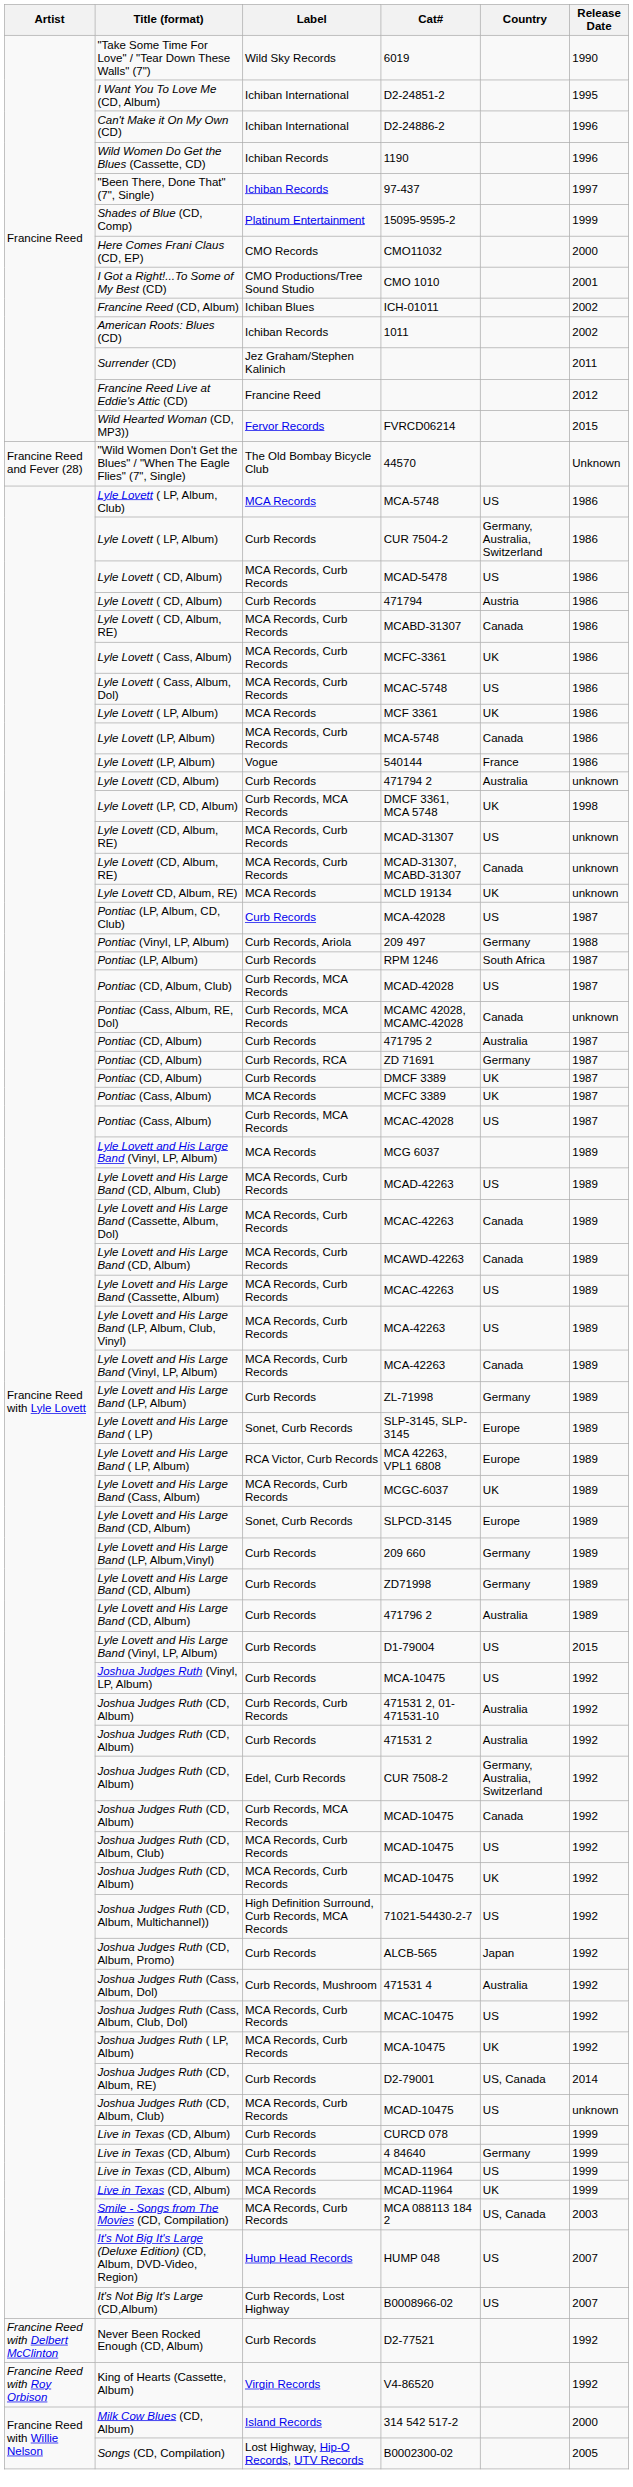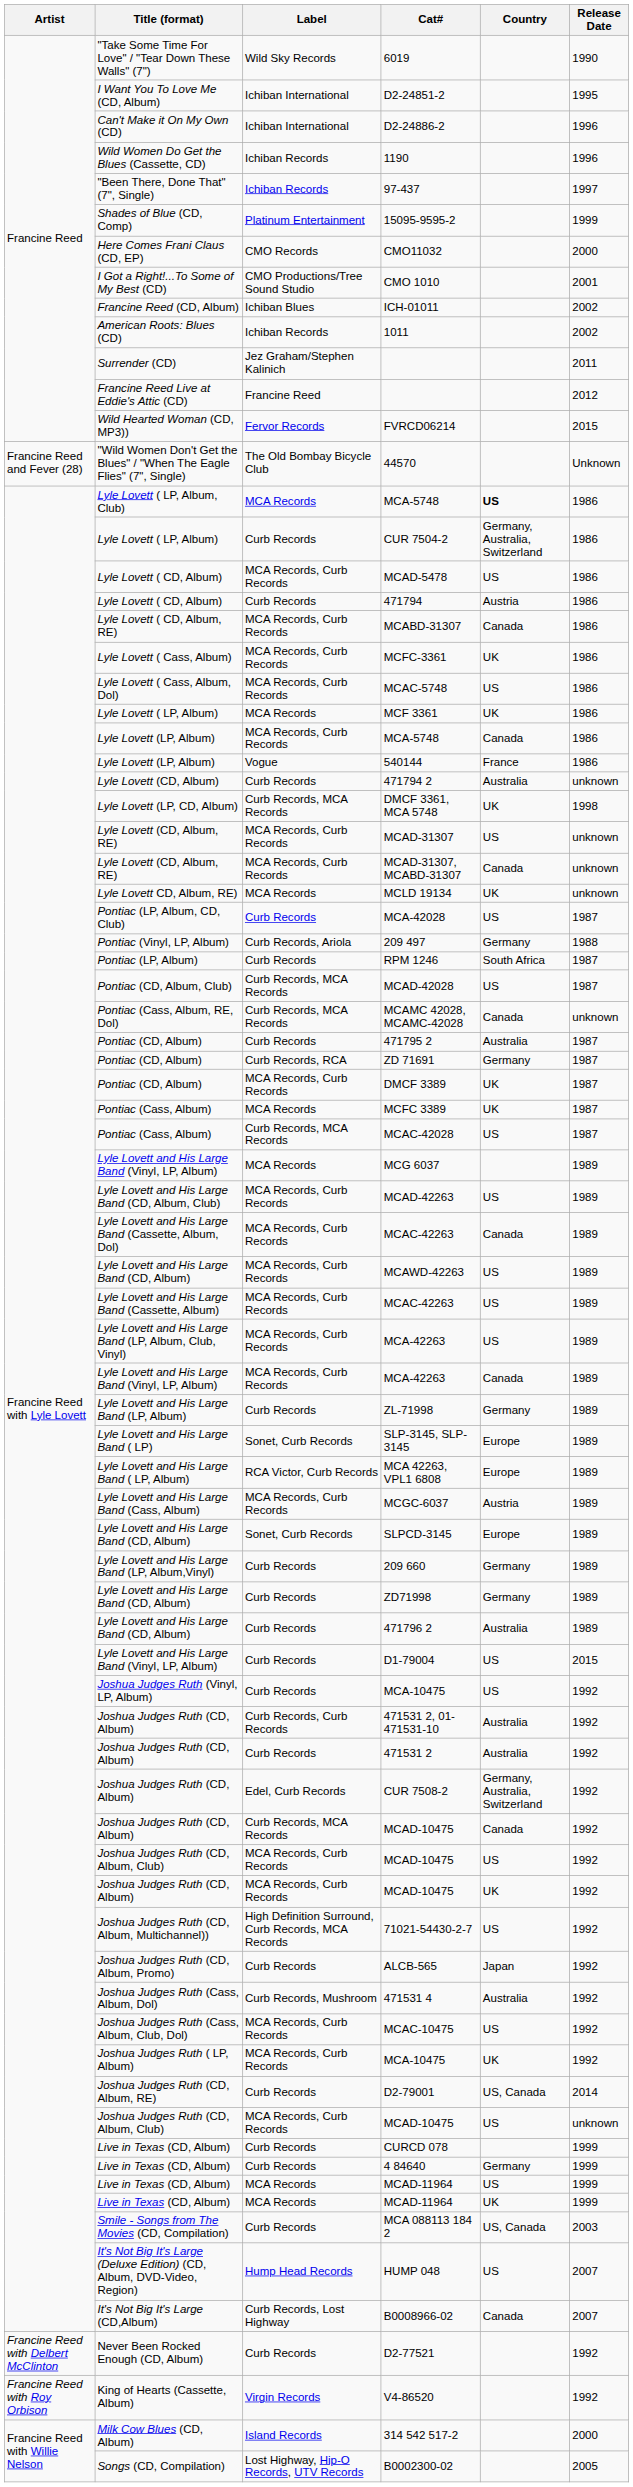 <table class="wikitable">
 <tr>
 <th>Artist</th>
 <th>Title (format)</th>
 <th>Label</th>
 <th>Cat#</th>
 <th>Country</th>
 <th>Release Date</th>
 </tr>
 <tr>
 <td rowspan="13">Francine Reed</td>
 <td>"Take Some Time For Love" / "Tear Down These Walls" (7")</td>
 <td>Wild Sky Records</td>
 <td>6019</td>
 <td></td>
 <td>1990</td>
 </tr>
 <tr>
 <td><em>I Want You To Love Me</em> (CD, Album)</td>
 <td>Ichiban International</td>
 <td>D2-24851-2</td>
 <td></td>
 <td>1995</td>
 </tr>
 <tr>
 <td><em>Can't Make it On My Own</em> (CD)</td>
 <td>Ichiban International</td>
 <td>D2-24886-2</td>
 <td></td>
 <td>1996</td>
 </tr>
 <tr>
 <td><em>Wild Women Do Get the Blues</em> (Cassette, CD)</td>
 <td>Ichiban Records</td>
 <td>1190</td>
 <td></td>
 <td>1996</td>
 </tr>
 <tr>
 <td>"Been There, Done That" (7", Single)</td>
 <td><a href='#'>Ichiban Records</a></td>
 <td>97-437</td>
 <td></td>
 <td>1997</td>
 </tr>
 <tr>
 <td><em>Shades of Blue</em> (CD, Comp)</td>
 <td><a href='#'>Platinum Entertainment</a></td>
 <td>15095-9595-2</td>
 <td></td>
 <td>1999</td>
 </tr>
 <tr>
 <td><em>Here Comes Frani Claus</em> (CD, EP)</td>
 <td>CMO Records</td>
 <td>CMO11032</td>
 <td></td>
 <td>2000</td>
 </tr>
 <tr>
 <td><em>I Got a Right!...To Some of My Best</em> (CD)</td>
 <td>CMO Productions/Tree Sound Studio</td>
 <td>CMO 1010</td>
 <td></td>
 <td>2001</td>
 </tr>
 <tr>
 <td><em>Francine Reed</em> (CD, Album)</td>
 <td>Ichiban Blues</td>
 <td>ICH-01011</td>
 <td></td>
 <td>2002</td>
 </tr>
 <tr>
 <td><em>American Roots: Blues</em> (CD)</td>
 <td>Ichiban Records</td>
 <td>1011</td>
 <td></td>
 <td>2002</td>
 </tr>
 <tr>
 <td><em>Surrender</em> (CD)</td>
 <td>Jez Graham/Stephen Kalinich</td>
 <td></td>
 <td></td>
 <td>2011</td>
 </tr>
 <tr>
 <td><em>Francine Reed Live at Eddie's Attic</em> (CD)</td>
 <td>Francine Reed</td>
 <td></td>
 <td></td>
 <td>2012</td>
 </tr>
 <tr>
 <td><em>Wild Hearted Woman</em> (CD, MP3))</td>
 <td><a href='#'>Fervor Records</a></td>
 <td>FVRCD06214</td>
 <td></td>
 <td>2015</td>
 </tr>
 <tr>
 <td>Francine Reed and Fever (28)</td>
 <td>"Wild Women Don't Get the Blues" / "When The Eagle Flies" (7", Single)</td>
 <td>The Old Bombay Bicycle Club</td>
 <td>44570</td>
 <td></td>
 <td>Unknown</td>
 </tr>
 <tr>
 <td rowspan="62">Francine Reed with <a href='#'>Lyle Lovett</a></td>
 <td><em><a href='#'>Lyle Lovett</a></em> ( LP, Album, Club)</td>
 <td><a href='#'>MCA Records</a></td>
 <td>MCA-5748</td>
-<td>US</td>
+<td><strong>US</strong></td>
 <td>1986</td>
 </tr>
 <tr>
 <td><em>Lyle Lovett</em> ( LP, Album)</td>
 <td>Curb Records</td>
 <td>CUR 7504-2</td>
 <td>Germany, Australia, Switzerland</td>
 <td>1986</td>
 </tr>
 <tr>
 <td><em>Lyle Lovett</em> ( CD, Album)</td>
 <td>MCA Records, Curb Records</td>
 <td>MCAD-5478</td>
 <td>US</td>
 <td>1986</td>
 </tr>
 <tr>
 <td><em>Lyle Lovett</em> ( CD, Album)</td>
 <td>Curb Records</td>
 <td>471794</td>
 <td>Austria</td>
 <td>1986</td>
 </tr>
 <tr>
 <td><em>Lyle Lovett</em> ( CD, Album, RE)</td>
 <td>MCA Records, Curb Records</td>
 <td>MCABD-31307</td>
 <td>Canada</td>
 <td>1986</td>
 </tr>
 <tr>
 <td><em>Lyle Lovett</em> ( Cass, Album)</td>
 <td>MCA Records, Curb Records</td>
 <td>MCFC-3361</td>
 <td>UK</td>
 <td>1986</td>
 </tr>
 <tr>
 <td><em>Lyle Lovett</em> ( Cass, Album, Dol)</td>
 <td>MCA Records, Curb Records</td>
 <td>MCAC-5748</td>
 <td>US</td>
 <td>1986</td>
 </tr>
 <tr>
 <td><em>Lyle Lovett</em> ( LP, Album)</td>
 <td>MCA Records</td>
 <td>MCF 3361</td>
 <td>UK</td>
 <td>1986</td>
 </tr>
 <tr>
 <td><em>Lyle Lovett</em> (LP, Album)</td>
 <td>MCA Records, Curb Records</td>
 <td>MCA-5748</td>
 <td>Canada</td>
 <td>1986</td>
 </tr>
 <tr>
 <td><em>Lyle Lovett</em> (LP, Album)</td>
 <td>Vogue</td>
 <td>540144</td>
 <td>France</td>
 <td>1986</td>
 </tr>
 <tr>
 <td><em>Lyle Lovett</em> (CD, Album)</td>
 <td>Curb Records</td>
 <td>471794 2</td>
 <td>Australia</td>
 <td>unknown</td>
 </tr>
 <tr>
 <td><em>Lyle Lovett</em> (LP, CD, Album)</td>
 <td>Curb Records, MCA Records</td>
 <td>DMCF 3361, MCA 5748</td>
 <td>UK</td>
 <td>1998</td>
 </tr>
 <tr>
 <td><em>Lyle Lovett</em> (CD, Album, RE)</td>
 <td>MCA Records, Curb Records</td>
 <td>MCAD-31307</td>
 <td>US</td>
 <td>unknown</td>
 </tr>
 <tr>
 <td><em>Lyle Lovett</em> (CD, Album, RE)</td>
 <td>MCA Records, Curb Records</td>
 <td>MCAD-31307, MCABD-31307</td>
 <td>Canada</td>
 <td>unknown</td>
 </tr>
 <tr>
 <td><em>Lyle Lovett</em> CD, Album, RE)</td>
 <td>MCA Records</td>
 <td>MCLD 19134</td>
 <td>UK</td>
 <td>unknown</td>
 </tr>
 <tr>
 <td><em>Pontiac</em>  (LP, Album, CD, Club)</td>
 <td><a href='#'>Curb Records</a></td>
 <td>MCA-42028</td>
 <td>US</td>
 <td>1987</td>
 </tr>
 <tr>
 <td><em>Pontiac</em> (Vinyl, LP, Album)</td>
 <td>Curb Records, Ariola</td>
 <td>209 497</td>
 <td>Germany</td>
 <td>1988</td>
 </tr>
 <tr>
 <td><em>Pontiac</em> (LP, Album)</td>
 <td>Curb Records</td>
 <td>RPM 1246</td>
 <td>South Africa</td>
 <td>1987</td>
 </tr>
 <tr>
 <td><em>Pontiac</em> (CD, Album, Club)</td>
 <td>Curb Records, MCA Records</td>
 <td>MCAD-42028</td>
 <td>US</td>
 <td>1987</td>
 </tr>
 <tr>
 <td><em>Pontiac</em> (Cass, Album, RE, Dol)</td>
 <td>Curb Records, MCA Records</td>
 <td>MCAMC 42028, MCAMC-42028</td>
 <td>Canada</td>
 <td>unknown</td>
 </tr>
 <tr>
 <td><em>Pontiac</em> (CD, Album)</td>
 <td>Curb Records</td>
 <td>471795 2</td>
 <td>Australia</td>
 <td>1987</td>
 </tr>
 <tr>
 <td><em>Pontiac</em> (CD, Album)</td>
 <td>Curb Records, RCA</td>
 <td>ZD 71691</td>
 <td>Germany</td>
 <td>1987</td>
 </tr>
 <tr>
 <td><em>Pontiac</em> (CD, Album)</td>
-<td>Curb Records</td>
+<td>MCA Records, Curb Records</td>
 <td>DMCF 3389</td>
 <td>UK</td>
 <td>1987</td>
 </tr>
 <tr>
 <td><em>Pontiac</em> (Cass, Album)</td>
 <td>MCA Records</td>
 <td>MCFC 3389</td>
 <td>UK</td>
 <td>1987</td>
 </tr>
 <tr>
 <td><em>Pontiac</em> (Cass, Album)</td>
 <td>Curb Records, MCA Records</td>
 <td>MCAC-42028</td>
 <td>US</td>
 <td>1987</td>
 </tr>
 <tr>
 <td><em><a href='#'>Lyle Lovett and His Large Band</a></em> (Vinyl, LP, Album)</td>
 <td>MCA Records</td>
 <td>MCG 6037</td>
 <td></td>
 <td>1989</td>
 </tr>
 <tr>
 <td><em>Lyle Lovett and His Large Band</em> (CD, Album, Club)</td>
 <td>MCA Records, Curb Records</td>
 <td>MCAD-42263</td>
 <td>US</td>
 <td>1989</td>
 </tr>
 <tr>
 <td><em>Lyle Lovett and His Large Band</em> (Cassette, Album, Dol)</td>
 <td>MCA Records, Curb Records</td>
 <td>MCAC-42263</td>
 <td>Canada</td>
 <td>1989</td>
 </tr>
 <tr>
 <td><em>Lyle Lovett and His Large Band</em> (CD, Album)</td>
 <td>MCA Records, Curb Records</td>
 <td>MCAWD-42263</td>
-<td>Canada</td>
+<td>US</td>
 <td>1989</td>
 </tr>
 <tr>
 <td><em>Lyle Lovett and His Large Band</em> (Cassette, Album)</td>
 <td>MCA Records, Curb Records</td>
 <td>MCAC-42263</td>
 <td>US</td>
 <td>1989</td>
 </tr>
 <tr>
 <td><em>Lyle Lovett and His Large Band</em> (LP, Album, Club, Vinyl)</td>
 <td>MCA Records, Curb Records</td>
 <td>MCA-42263</td>
 <td>US</td>
 <td>1989</td>
 </tr>
 <tr>
 <td><em>Lyle Lovett and His Large Band</em> (Vinyl, LP, Album)</td>
 <td>MCA Records, Curb Records</td>
 <td>MCA-42263</td>
 <td>Canada</td>
 <td>1989</td>
 </tr>
 <tr>
 <td><em>Lyle Lovett and His Large Band</em> (LP, Album)</td>
 <td>Curb Records</td>
 <td>ZL-71998</td>
 <td>Germany</td>
 <td>1989</td>
 </tr>
 <tr>
 <td><em>Lyle Lovett and His Large Band</em> ( LP)</td>
 <td>Sonet, Curb Records</td>
 <td>SLP-3145, SLP-3145</td>
 <td>Europe</td>
 <td>1989</td>
 </tr>
 <tr>
 <td><em>Lyle Lovett and His Large Band</em> ( LP, Album)</td>
 <td>RCA Victor, Curb Records</td>
 <td>MCA 42263, VPL1 6808</td>
 <td>Europe</td>
 <td>1989</td>
 </tr>
 <tr>
 <td><em>Lyle Lovett and His Large Band</em> (Cass, Album)</td>
 <td>MCA Records, Curb Records</td>
 <td>MCGC-6037</td>
-<td>UK</td>
+<td>Austria</td>
 <td>1989</td>
 </tr>
 <tr>
 <td><em>Lyle Lovett and His Large Band</em> (CD, Album)</td>
 <td>Sonet, Curb Records</td>
 <td>SLPCD-3145</td>
 <td>Europe</td>
 <td>1989</td>
 </tr>
 <tr>
 <td><em>Lyle Lovett and His Large Band</em> (LP, Album,Vinyl)</td>
 <td>Curb Records</td>
 <td>209 660</td>
 <td>Germany</td>
 <td>1989</td>
 </tr>
 <tr>
 <td><em>Lyle Lovett and His Large Band</em> (CD, Album)</td>
 <td>Curb Records</td>
 <td>ZD71998</td>
 <td>Germany</td>
 <td>1989</td>
 </tr>
 <tr>
 <td><em>Lyle Lovett and His Large Band</em> (CD, Album)</td>
 <td>Curb Records</td>
 <td>471796 2</td>
 <td>Australia</td>
 <td>1989</td>
 </tr>
 <tr>
 <td><em>Lyle Lovett and His Large Band</em> (Vinyl, LP, Album)</td>
 <td>Curb Records</td>
 <td>D1-79004</td>
 <td>US</td>
 <td>2015</td>
 </tr>
 <tr>
 <td><em><a href='#'>Joshua Judges Ruth</a></em> (Vinyl, LP, Album)</td>
 <td>Curb Records</td>
 <td>MCA-10475</td>
 <td>US</td>
 <td>1992</td>
 </tr>
 <tr>
 <td><em>Joshua Judges Ruth</em> (CD, Album)</td>
 <td>Curb Records, Curb Records</td>
 <td>471531 2, 01-471531-10</td>
 <td>Australia</td>
 <td>1992</td>
 </tr>
 <tr>
 <td><em>Joshua Judges Ruth</em> (CD, Album)</td>
 <td>Curb Records</td>
 <td>471531 2</td>
 <td>Australia</td>
 <td>1992</td>
 </tr>
 <tr>
 <td><em>Joshua Judges Ruth</em> (CD, Album)</td>
 <td>Edel, Curb Records</td>
 <td>CUR 7508-2</td>
 <td>Germany, Australia, Switzerland</td>
 <td>1992</td>
 </tr>
 <tr>
 <td><em>Joshua Judges Ruth</em> (CD, Album)</td>
 <td>Curb Records, MCA Records</td>
 <td>MCAD-10475</td>
 <td>Canada</td>
 <td>1992</td>
 </tr>
 <tr>
 <td><em>Joshua Judges Ruth</em> (CD, Album, Club)</td>
 <td>MCA Records, Curb Records</td>
 <td>MCAD-10475</td>
 <td>US</td>
 <td>1992</td>
 </tr>
 <tr>
 <td><em>Joshua Judges Ruth</em> (CD, Album)</td>
 <td>MCA Records, Curb Records</td>
 <td>MCAD-10475</td>
 <td>UK</td>
 <td>1992</td>
 </tr>
 <tr>
 <td><em>Joshua Judges Ruth</em> (CD, Album, Multichannel))</td>
 <td>High Definition Surround, Curb Records, MCA Records</td>
 <td>71021-54430-2-7</td>
 <td>US</td>
 <td>1992</td>
 </tr>
 <tr>
 <td><em>Joshua Judges Ruth</em> (CD, Album, Promo)</td>
 <td>Curb Records</td>
 <td>ALCB-565</td>
 <td>Japan</td>
 <td>1992</td>
 </tr>
 <tr>
 <td><em>Joshua Judges Ruth</em> (Cass, Album, Dol)</td>
 <td>Curb Records, Mushroom</td>
 <td>471531 4</td>
 <td>Australia</td>
 <td>1992</td>
 </tr>
 <tr>
 <td><em>Joshua Judges Ruth</em> (Cass, Album, Club, Dol)</td>
 <td>MCA Records, Curb Records</td>
 <td>MCAC-10475</td>
 <td>US</td>
 <td>1992</td>
 </tr>
 <tr>
 <td><em>Joshua Judges Ruth</em> ( LP, Album)</td>
 <td>MCA Records, Curb Records</td>
 <td>MCA-10475</td>
 <td>UK</td>
 <td>1992</td>
 </tr>
 <tr>
 <td><em>Joshua Judges Ruth</em> (CD, Album, RE)</td>
 <td>Curb Records</td>
 <td>D2-79001</td>
 <td>US, Canada</td>
 <td>2014</td>
 </tr>
 <tr>
 <td><em>Joshua Judges Ruth</em> (CD, Album, Club)</td>
 <td>MCA Records, Curb Records</td>
 <td>MCAD-10475</td>
 <td>US</td>
 <td>unknown</td>
 </tr>
 <tr>
 <td><em>Live in Texas</em> (CD, Album)</td>
 <td>Curb Records</td>
 <td>CURCD 078</td>
 <td></td>
 <td>1999</td>
 </tr>
 <tr>
 <td><em>Live in Texas</em> (CD, Album)</td>
 <td>Curb Records</td>
 <td>4 84640</td>
 <td>Germany</td>
 <td>1999</td>
 </tr>
 <tr>
 <td><em>Live in Texas</em> (CD, Album)</td>
 <td>MCA Records</td>
 <td>MCAD-11964</td>
 <td>US</td>
 <td>1999</td>
 </tr>
 <tr>
 <td><em><a href='#'>Live in Texas</a></em> (CD, Album)</td>
 <td>MCA Records</td>
 <td>MCAD-11964</td>
 <td>UK</td>
 <td>1999</td>
 </tr>
 <tr>
 <td><em><a href='#'>Smile - Songs from The Movies</a></em> (CD, Compilation)</td>
-<td>MCA Records, Curb Records</td>
+<td>Curb Records</td>
 <td>MCA 088113 184 2</td>
 <td>US, Canada</td>
 <td>2003</td>
 </tr>
 <tr>
 <td><em><a href='#'>It's Not Big It's Large</a> (Deluxe Edition)</em> (CD, Album, DVD-Video, Region)</td>
 <td><a href='#'>Hump Head Records</a></td>
 <td>HUMP 048</td>
 <td>US</td>
 <td>2007</td>
 </tr>
 <tr>
 <td><em>It's Not Big It's Large</em> (CD,Album)</td>
 <td>Curb Records, Lost Highway</td>
 <td>B0008966-02</td>
-<td>US</td>
+<td>Canada</td>
 <td>2007</td>
 </tr>
 <tr>
 <td><em>Francine Reed with <a href='#'>Delbert McClinton</a></em></td>
 <td>Never Been Rocked Enough (CD, Album)</td>
 <td>Curb Records</td>
 <td>D2-77521</td>
 <td></td>
 <td>1992</td>
 </tr>
 <tr>
 <td><em>Francine Reed with <a href='#'>Roy Orbison</a></em></td>
 <td>King of Hearts (Cassette, Album)</td>
 <td><a href='#'>Virgin Records</a></td>
 <td>V4-86520</td>
 <td></td>
 <td>1992</td>
 </tr>
 <tr>
 <td rowspan="2">Francine Reed with <a href='#'>Willie Nelson</a></td>
 <td><em><a href='#'>Milk Cow Blues</a></em> (CD, Album)</td>
 <td><a href='#'>Island Records</a></td>
 <td>314 542 517-2</td>
 <td></td>
 <td>2000</td>
 </tr>
 <tr>
 <td><em>Songs</em> (CD, Compilation)</td>
 <td>Lost Highway, <a href='#'>Hip-O Records</a>, <a href='#'>UTV Records</a></td>
 <td>B0002300-02</td>
 <td></td>
 <td>2005</td>
 </tr>
 </table>
